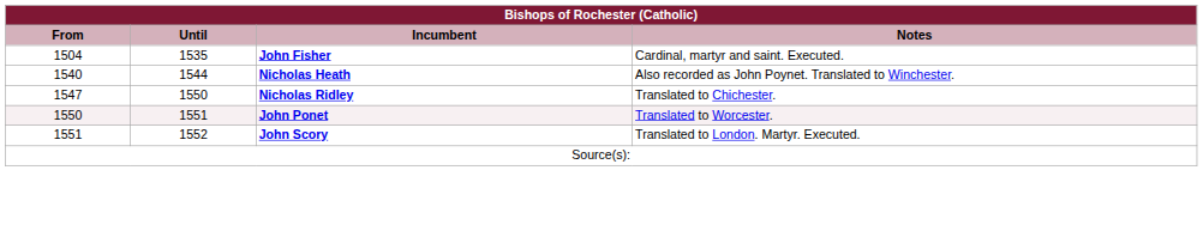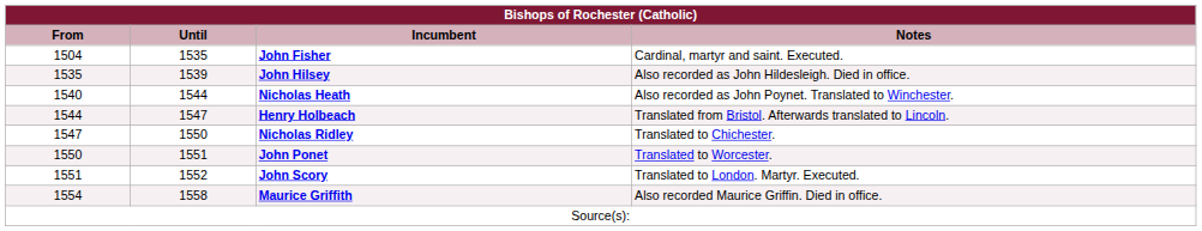 <table class="wikitable" style="width:95%;" border="1" cellpadding="2">
 <tr>
 <th colspan="4" style="background-color: #7F1734; color: white;">Bishops of Rochester (Catholic)</th>
 </tr>
 <tr>
 <th style="background-color: #D4B1BB; width: 10%;">From</th>
 <th style="background-color: #D4B1BB; width: 10%;">Until</th>
 <th style="background-color: #D4B1BB; width: 30%;">Incumbent</th>
 <th style="background-color: #D4B1BB; width: 45%;">Notes</th>
 </tr>
 <tr valign="top" style="background-color: white;">
 <td style="text-align: center;">1504</td>
 <td style="text-align: center;">1535</td>
 <td> <strong><a href='#'>John Fisher</a></strong></td>
 <td>Cardinal, martyr and saint. Executed.</td>
 </tr>
+<tr valign="top" style="background-color: #F7F0F2;">
+<td style="text-align: center;">1535</td>
+<td style="text-align: center;">1539</td>
+<td><strong><a href='#'>John Hilsey</a></strong></td>
+<td>Also recorded as John Hildesleigh. Died in office.</td>
+</tr>
 <tr valign="top" style="background-color: white;">
 <td style="text-align: center;">1540</td>
 <td style="text-align: center;">1544</td>
 <td> <strong><a href='#'>Nicholas Heath</a></strong></td>
 <td>Also recorded as John Poynet. Translated to <a href='#'>Winchester</a>.</td>
+</tr>
+<tr valign="top" style="background-color: #F7F0F2;">
+<td style="text-align: center;">1544</td>
+<td style="text-align: center;">1547</td>
+<td><strong><a href='#'>Henry Holbeach</a></strong></td>
+<td>Translated from <a href='#'>Bristol</a>. Afterwards translated to <a href='#'>Lincoln</a>.</td>
 </tr>
 <tr valign="top" style="background-color: white;">
 <td style="text-align: center;">1547</td>
 <td style="text-align: center;">1550</td>
 <td> <strong><a href='#'>Nicholas Ridley</a></strong></td>
 <td>Translated to <a href='#'>Chichester</a>.</td>
 </tr>
 <tr valign="top" style="background-color: #F7F0F2;">
 <td style="text-align: center;">1550</td>
 <td style="text-align: center;">1551</td>
 <td><strong><a href='#'>John Ponet</a></strong></td>
 <td><a href='#'>Translated</a> to <a href='#'>Worcester</a>.</td>
 </tr>
 <tr valign="top" style="background-color: white;">
 <td style="text-align: center;">1551</td>
 <td style="text-align: center;">1552</td>
 <td><strong><a href='#'>John Scory</a></strong></td>
 <td>Translated to <a href='#'>London</a>. Martyr. Executed.</td>
 </tr>
+<tr valign="top" style="background-color: #F7F0F2;">
+<td style="text-align: center;">1554</td>
+<td style="text-align: center;">1558</td>
+<td><strong><a href='#'>Maurice Griffith</a></strong></td>
+<td>Also recorded Maurice Griffin. Died in office.</td>
+</tr>
 <tr valign=top bgcolor="white">
 <td align=center colspan=4>Source(s):</td>
 </tr>
 </table>
